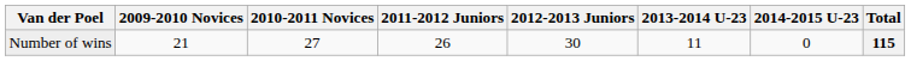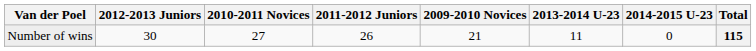 <table class="wikitable plainrowheaders">
 <tr>
 <th scope="col">Van der Poel</th>
-<th scope="col">2009-2010 Novices</th>
+<th scope="col">2012-2013 Juniors</th>
 <th scope="col">2010-2011 Novices</th>
 <th scope="col">2011-2012 Juniors</th>
-<th scope="col">2012-2013 Juniors</th>
+<th scope="col">2009-2010 Novices</th>
 <th scope="col">2013-2014 U-23</th>
 <th scope="col">2014-2015 U-23</th>
 <th scope="col">Total</th>
 </tr>
 <tr style="text-align:center;">
 <td style="background:#eeeeee">Number of wins</td>
-<td>21</td>
+<td>30</td>
 <td>27</td>
 <td>26</td>
-<td>30</td>
+<td>21</td>
 <td>11</td>
 <td>0</td>
 <th>115</th>
 </tr>
 </table>
